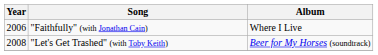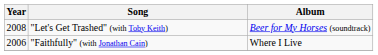 <table class="wikitable plainrowheaders">
 <tr>
 <th>Year</th>
 <th style="width:22em;">Song</th>
 <th>Album</th>
 </tr>
 <tr>
+<td>2008</td>
+<td scope="row">"Let's Get Trashed" <small>(with <a href='#'>Toby Keith</a>)</small></td>
+<td><em><a href='#'>Beer for My Horses</a></em> <small>(soundtrack)</small></td>
+</tr>
+<tr>
 <td>2006</td>
 <td scope="row">"Faithfully" <small>(with <a href='#'>Jonathan Cain</a>)</small></td>
 <td>Where I Live</td>
 </tr>
 <tr>
-<td>2008</td>
-<td scope="row">"Let's Get Trashed" <small>(with <a href='#'>Toby Keith</a>)</small></td>
-<td><em><a href='#'>Beer for My Horses</a></em> <small>(soundtrack)</small></td>
-</tr>
-<tr>
 </tr>
 </table>
